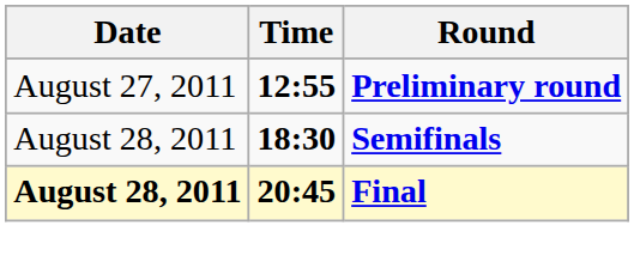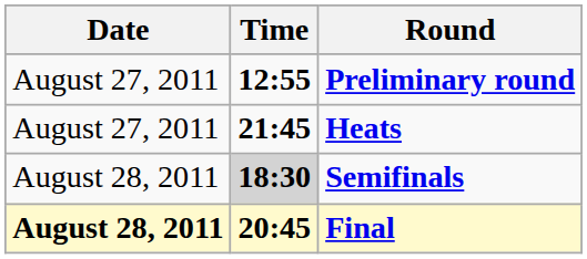 <table class="wikitable">
 <tr>
 <th>Date</th>
 <th>Time</th>
 <th>Round</th>
 </tr>
 <tr>
 <td>August 27, 2011</td>
 <td><strong>12:55</strong></td>
 <td><strong><a href='#'>Preliminary round</a></strong></td>
 </tr>
 <tr>
+<td>August 27, 2011</td>
+<td><strong>21:45</strong></td>
+<td><strong><a href='#'>Heats</a></strong></td>
+</tr>
+<tr>
 <td>August 28, 2011</td>
-<td><strong>18:30</strong></td>
+<td style="background: lightgrey;"><strong>18:30</strong></td>
 <td><strong><a href='#'>Semifinals</a></strong></td>
 </tr>
 <tr style=background:lemonchiffon>
 <td><strong>August 28, 2011</strong></td>
 <td><strong>20:45</strong></td>
 <td><strong><a href='#'>Final</a></strong></td>
 </tr>
 </table>
